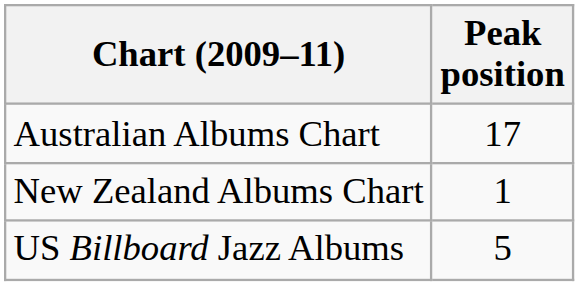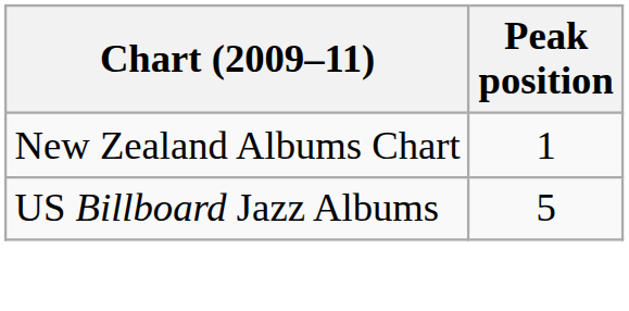 <table class="wikitable">
 <tr>
 <th>Chart  (2009–11)</th>
 <th>Peak<br>position</th>
-</tr>
-<tr>
-<td>Australian Albums Chart</td>
-<td align="center">17</td>
 </tr>
 <tr>
 <td>New Zealand Albums Chart</td>
 <td align="center">1</td>
 </tr>
 <tr>
 <td>US <em>Billboard</em> Jazz Albums</td>
 <td align="center">5</td>
 </tr>
 </table>
